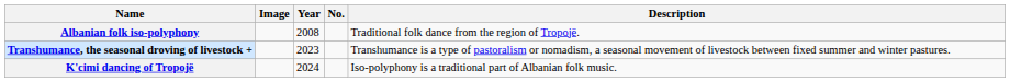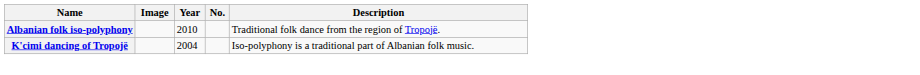 <table class="wikitable sortable plainrowheaders">
 <tr>
 <th style="width:25%">Name</th>
 <th class="unsortable">Image</th>
 <th>Year</th>
 <th>No.</th>
 <th class="unsortable">Description</th>
 </tr>
 <tr>
 <th scope="row"><a href='#'>Albanian folk iso-polyphony</a></th>
 <td></td>
-<td>2008</td>
+<td>2010</td>
 <td></td>
 <td>Traditional folk dance from the region of <a href='#'>Tropojë</a>.</td>
 </tr>
 <tr>
-<th scope="row" style="background:#D0E7FF;"><a href='#'>Transhumance</a>, the seasonal droving of livestock +</th>
-<td></td>
-<td>2023</td>
-<td></td>
-<td>Transhumance is a type of <a href='#'>pastoralism</a> or nomadism, a seasonal movement of livestock between fixed summer and winter pastures.</td>
-</tr>
-<tr>
 <th scope="row"><a href='#'>K'cimi dancing of Tropojë</a></th>
 <td></td>
-<td>2024</td>
+<td>2004</td>
 <td></td>
 <td>Iso-polyphony is a traditional part of Albanian folk music.</td>
 </tr>
 </table>
